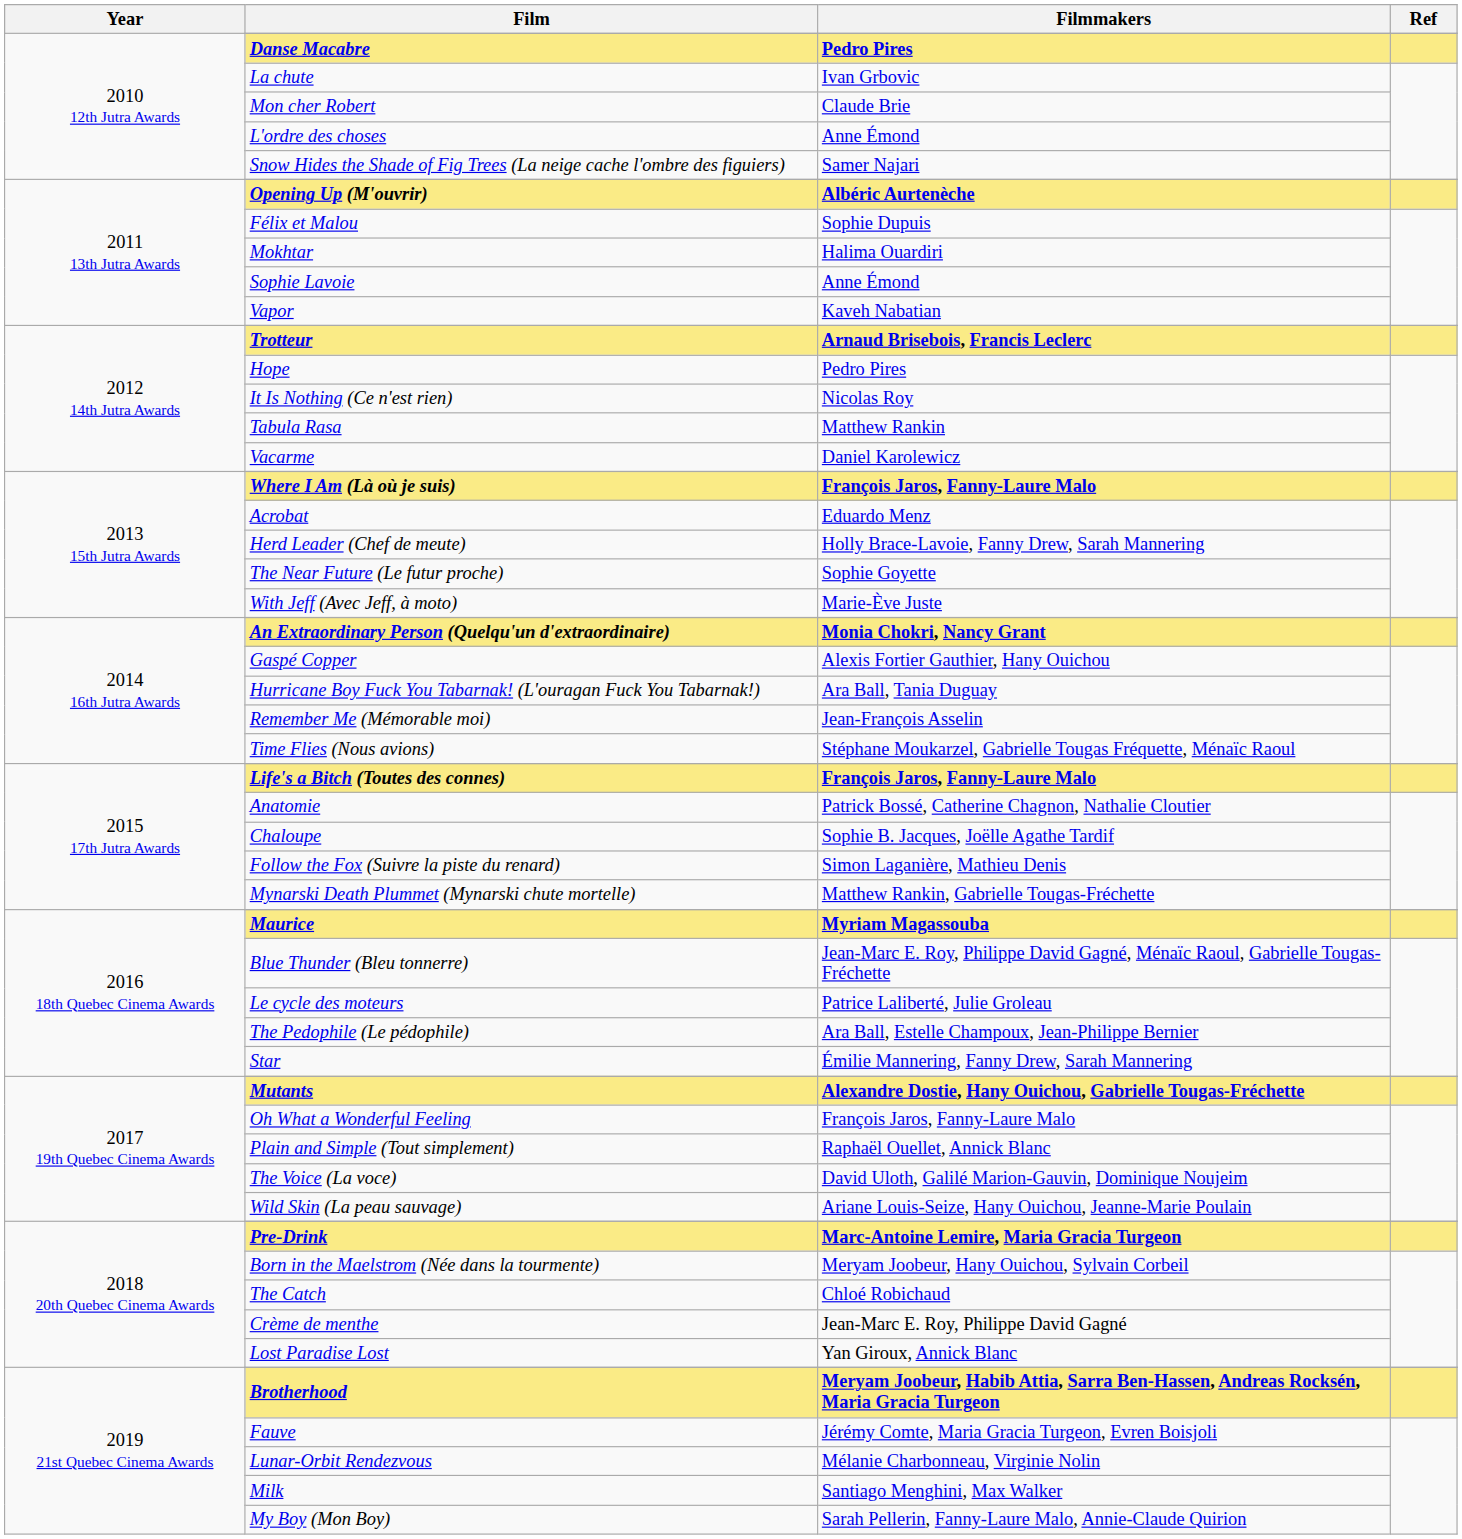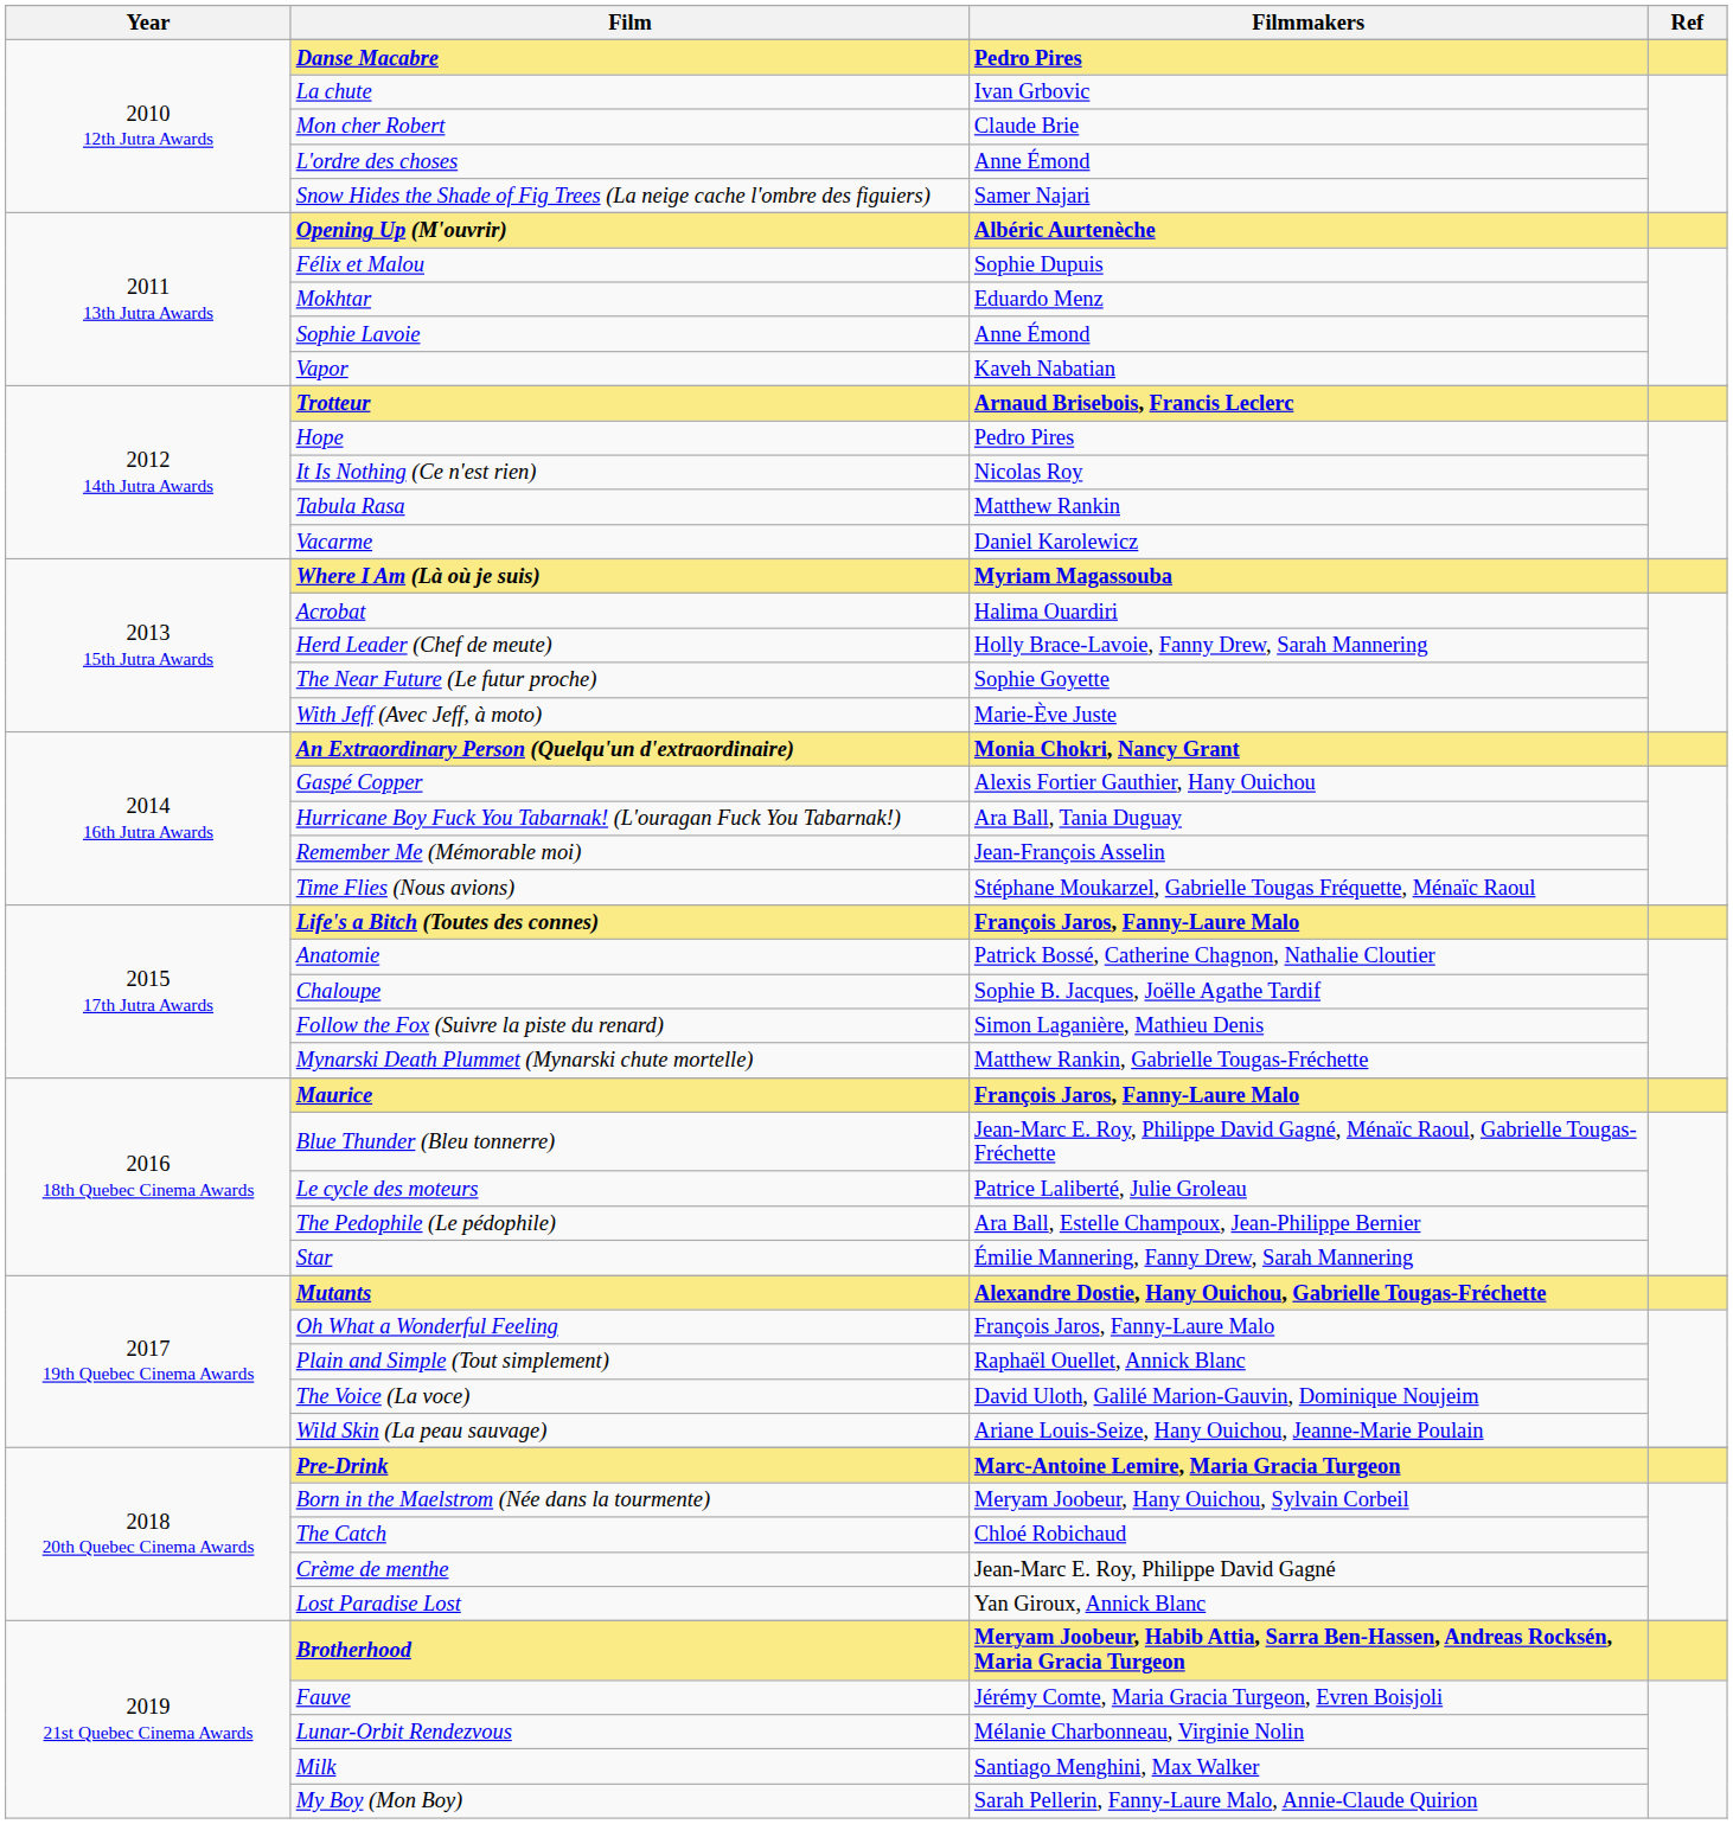 <table class="wikitable" style="width:100%;">
 <tr style="background:#bebebe;">
 <th style="width:8%;">Year</th>
 <th style="width:19%;">Film</th>
 <th style="width:19%;">Filmmakers</th>
 <th style="width:2%;">Ref</th>
 </tr>
 <tr>
 <td rowspan="6" align="center">2010 <br> <small><a href='#'>12th Jutra Awards</a></small></td>
 </tr>
 <tr style="background:#FAEB86">
 <td><strong><em><a href='#'>Danse Macabre</a></em></strong></td>
 <td><strong><a href='#'>Pedro Pires</a></strong></td>
 <td></td>
 </tr>
 <tr>
 <td><em><a href='#'>La chute</a></em></td>
 <td><a href='#'>Ivan Grbovic</a></td>
 <td rowspan=4></td>
 </tr>
 <tr>
 <td><em><a href='#'>Mon cher Robert</a></em></td>
 <td><a href='#'>Claude Brie</a></td>
 </tr>
 <tr>
 <td><em><a href='#'>L'ordre des choses</a></em></td>
 <td><a href='#'>Anne Émond</a></td>
 </tr>
 <tr>
 <td><em><a href='#'>Snow Hides the Shade of Fig Trees</a> (La neige cache l'ombre des figuiers)</em></td>
 <td><a href='#'>Samer Najari</a></td>
 </tr>
 <tr>
 <td rowspan="6" align="center">2011 <br> <small><a href='#'>13th Jutra Awards</a></small></td>
 </tr>
 <tr style="background:#FAEB86">
 <td><strong><em><a href='#'>Opening Up</a> (M'ouvrir)</em></strong></td>
 <td><strong><a href='#'>Albéric Aurtenèche</a></strong></td>
 <td></td>
 </tr>
 <tr>
 <td><em><a href='#'>Félix et Malou</a></em></td>
 <td><a href='#'>Sophie Dupuis</a></td>
 <td rowspan=4></td>
 </tr>
 <tr>
 <td><em><a href='#'>Mokhtar</a></em></td>
-<td><a href='#'>Halima Ouardiri</a></td>
+<td><a href='#'>Eduardo Menz</a></td>
 </tr>
 <tr>
 <td><em><a href='#'>Sophie Lavoie</a></em></td>
 <td><a href='#'>Anne Émond</a></td>
 </tr>
 <tr>
 <td><em><a href='#'>Vapor</a></em></td>
 <td><a href='#'>Kaveh Nabatian</a></td>
 </tr>
 <tr>
 <td rowspan="6" align="center">2012 <br> <small><a href='#'>14th Jutra Awards</a></small></td>
 </tr>
 <tr style="background:#FAEB86">
 <td><strong><em><a href='#'>Trotteur</a></em></strong></td>
 <td><strong><a href='#'>Arnaud Brisebois</a>, <a href='#'>Francis Leclerc</a></strong></td>
 <td></td>
 </tr>
 <tr>
 <td><em><a href='#'>Hope</a></em></td>
 <td><a href='#'>Pedro Pires</a></td>
 <td rowspan=4></td>
 </tr>
 <tr>
 <td><em><a href='#'>It Is Nothing</a> (Ce n'est rien)</em></td>
 <td><a href='#'>Nicolas Roy</a></td>
 </tr>
 <tr>
 <td><em><a href='#'>Tabula Rasa</a></em></td>
 <td><a href='#'>Matthew Rankin</a></td>
 </tr>
 <tr>
 <td><em><a href='#'>Vacarme</a></em></td>
 <td><a href='#'>Daniel Karolewicz</a></td>
 </tr>
 <tr>
 <td rowspan="6" align="center">2013 <br> <small><a href='#'>15th Jutra Awards</a></small></td>
 </tr>
 <tr style="background:#FAEB86">
 <td><strong><em><a href='#'>Where I Am</a> (Là où je suis)</em></strong></td>
-<td><strong><a href='#'>François Jaros</a>, <a href='#'>Fanny-Laure Malo</a></strong></td>
+<td><strong><a href='#'>Myriam Magassouba</a></strong></td>
 <td></td>
 </tr>
 <tr>
 <td><em><a href='#'>Acrobat</a></em></td>
-<td><a href='#'>Eduardo Menz</a></td>
+<td><a href='#'>Halima Ouardiri</a></td>
 <td rowspan=4></td>
 </tr>
 <tr>
 <td><em><a href='#'>Herd Leader</a> (Chef de meute)</em></td>
 <td><a href='#'>Holly Brace-Lavoie</a>, <a href='#'>Fanny Drew</a>, <a href='#'>Sarah Mannering</a></td>
 </tr>
 <tr>
 <td><em><a href='#'>The Near Future</a> (Le futur proche)</em></td>
 <td><a href='#'>Sophie Goyette</a></td>
 </tr>
 <tr>
 <td><em><a href='#'>With Jeff</a> (Avec Jeff, à moto)</em></td>
 <td><a href='#'>Marie-Ève Juste</a></td>
 </tr>
 <tr>
 <td rowspan="6" align="center">2014 <br> <small><a href='#'>16th Jutra Awards</a></small></td>
 </tr>
 <tr style="background:#FAEB86">
 <td><strong><em><a href='#'>An Extraordinary Person</a> (Quelqu'un d'extraordinaire)</em></strong></td>
 <td><strong><a href='#'>Monia Chokri</a>, <a href='#'>Nancy Grant</a></strong></td>
 <td></td>
 </tr>
 <tr>
 <td><em><a href='#'>Gaspé Copper</a></em></td>
 <td><a href='#'>Alexis Fortier Gauthier</a>, <a href='#'>Hany Ouichou</a></td>
 <td rowspan=4></td>
 </tr>
 <tr>
 <td><em><a href='#'>Hurricane Boy Fuck You Tabarnak!</a> (L'ouragan Fuck You Tabarnak!)</em></td>
 <td><a href='#'>Ara Ball</a>, <a href='#'>Tania Duguay</a></td>
 </tr>
 <tr>
 <td><em><a href='#'>Remember Me</a> (Mémorable moi)</em></td>
 <td><a href='#'>Jean-François Asselin</a></td>
 </tr>
 <tr>
 <td><em><a href='#'>Time Flies</a> (Nous avions)</em></td>
 <td><a href='#'>Stéphane Moukarzel</a>, <a href='#'>Gabrielle Tougas Fréquette</a>, <a href='#'>Ménaïc Raoul</a></td>
 </tr>
 <tr>
 <td rowspan="6" align="center">2015 <br> <small><a href='#'>17th Jutra Awards</a></small></td>
 </tr>
 <tr style="background:#FAEB86">
 <td><strong><em><a href='#'>Life's a Bitch</a> (Toutes des connes)</em></strong></td>
 <td><strong><a href='#'>François Jaros</a>, <a href='#'>Fanny-Laure Malo</a></strong></td>
 <td></td>
 </tr>
 <tr>
 <td><em><a href='#'>Anatomie</a></em></td>
 <td><a href='#'>Patrick Bossé</a>, <a href='#'>Catherine Chagnon</a>, <a href='#'>Nathalie Cloutier</a></td>
 <td rowspan=4></td>
 </tr>
 <tr>
 <td><em><a href='#'>Chaloupe</a></em></td>
 <td><a href='#'>Sophie B. Jacques</a>, <a href='#'>Joëlle Agathe Tardif</a></td>
 </tr>
 <tr>
 <td><em><a href='#'>Follow the Fox</a> (Suivre la piste du renard)</em></td>
 <td><a href='#'>Simon Laganière</a>, <a href='#'>Mathieu Denis</a></td>
 </tr>
 <tr>
 <td><em><a href='#'>Mynarski Death Plummet</a> (Mynarski chute mortelle)</em></td>
 <td><a href='#'>Matthew Rankin</a>, <a href='#'>Gabrielle Tougas-Fréchette</a></td>
 </tr>
 <tr>
 <td rowspan="6" align="center">2016 <br> <small><a href='#'>18th Quebec Cinema Awards</a></small></td>
 </tr>
 <tr style="background:#FAEB86">
 <td><strong><em><a href='#'>Maurice</a></em></strong></td>
-<td><strong><a href='#'>Myriam Magassouba</a></strong></td>
+<td><strong><a href='#'>François Jaros</a>, <a href='#'>Fanny-Laure Malo</a></strong></td>
 <td></td>
 </tr>
 <tr>
 <td><em><a href='#'>Blue Thunder</a> (Bleu tonnerre)</em></td>
 <td><a href='#'>Jean-Marc E. Roy</a>, <a href='#'>Philippe David Gagné</a>, <a href='#'>Ménaïc Raoul</a>, <a href='#'>Gabrielle Tougas-Fréchette</a></td>
 <td rowspan=4></td>
 </tr>
 <tr>
 <td><em><a href='#'>Le cycle des moteurs</a></em></td>
 <td><a href='#'>Patrice Laliberté</a>, <a href='#'>Julie Groleau</a></td>
 </tr>
 <tr>
 <td><em><a href='#'>The Pedophile</a> (Le pédophile)</em></td>
 <td><a href='#'>Ara Ball</a>, <a href='#'>Estelle Champoux</a>, <a href='#'>Jean-Philippe Bernier</a></td>
 </tr>
 <tr>
 <td><em><a href='#'>Star</a></em></td>
 <td><a href='#'>Émilie Mannering</a>, <a href='#'>Fanny Drew</a>, <a href='#'>Sarah Mannering</a></td>
 </tr>
 <tr>
 <td rowspan="6" align="center">2017 <br> <small><a href='#'>19th Quebec Cinema Awards</a></small></td>
 </tr>
 <tr style="background:#FAEB86">
 <td><strong><em><a href='#'>Mutants</a></em></strong></td>
 <td><strong><a href='#'>Alexandre Dostie</a>, <a href='#'>Hany Ouichou</a>, <a href='#'>Gabrielle Tougas-Fréchette</a></strong></td>
 <td></td>
 </tr>
 <tr>
 <td><em><a href='#'>Oh What a Wonderful Feeling</a></em></td>
 <td><a href='#'>François Jaros</a>, <a href='#'>Fanny-Laure Malo</a></td>
 <td rowspan=4></td>
 </tr>
 <tr>
 <td><em><a href='#'>Plain and Simple</a> (Tout simplement)</em></td>
 <td><a href='#'>Raphaël Ouellet</a>, <a href='#'>Annick Blanc</a></td>
 </tr>
 <tr>
 <td><em><a href='#'>The Voice</a> (La voce)</em></td>
 <td><a href='#'>David Uloth</a>, <a href='#'>Galilé Marion-Gauvin</a>, <a href='#'>Dominique Noujeim</a></td>
 </tr>
 <tr>
 <td><em><a href='#'>Wild Skin</a> (La peau sauvage)</em></td>
 <td><a href='#'>Ariane Louis-Seize</a>, <a href='#'>Hany Ouichou</a>, <a href='#'>Jeanne-Marie Poulain</a></td>
 </tr>
 <tr>
 <td rowspan="6" align="center">2018 <br> <small><a href='#'>20th Quebec Cinema Awards</a></small></td>
 </tr>
 <tr style="background:#FAEB86">
 <td><strong><em><a href='#'>Pre-Drink</a></em></strong></td>
 <td><strong><a href='#'>Marc-Antoine Lemire</a>, <a href='#'>Maria Gracia Turgeon</a></strong></td>
 <td></td>
 </tr>
 <tr>
 <td><em><a href='#'>Born in the Maelstrom</a> (Née dans la tourmente)</em></td>
 <td><a href='#'>Meryam Joobeur</a>, <a href='#'>Hany Ouichou</a>, <a href='#'>Sylvain Corbeil</a></td>
 <td rowspan=4></td>
 </tr>
 <tr>
 <td><em><a href='#'>The Catch</a></em></td>
 <td><a href='#'>Chloé Robichaud</a></td>
 </tr>
 <tr>
 <td><em><a href='#'>Crème de menthe</a></em></td>
 <td>Jean-Marc E. Roy, Philippe David Gagné</td>
 </tr>
 <tr>
 <td><em><a href='#'>Lost Paradise Lost</a></em></td>
 <td>Yan Giroux, <a href='#'>Annick Blanc</a></td>
 </tr>
 <tr>
 <td rowspan="6" align="center">2019 <br> <small><a href='#'>21st Quebec Cinema Awards</a></small></td>
 </tr>
 <tr style="background:#FAEB86">
 <td><strong><em><a href='#'>Brotherhood</a></em></strong></td>
 <td><strong><a href='#'>Meryam Joobeur</a>, <a href='#'>Habib Attia</a>, <a href='#'>Sarra Ben-Hassen</a>, <a href='#'>Andreas Rocksén</a>, <a href='#'>Maria Gracia Turgeon</a></strong></td>
 <td></td>
 </tr>
 <tr>
 <td><em><a href='#'>Fauve</a></em></td>
 <td><a href='#'>Jérémy Comte</a>, <a href='#'>Maria Gracia Turgeon</a>, <a href='#'>Evren Boisjoli</a></td>
 <td rowspan=4></td>
 </tr>
 <tr>
 <td><em><a href='#'>Lunar-Orbit Rendezvous</a></em></td>
 <td><a href='#'>Mélanie Charbonneau</a>, <a href='#'>Virginie Nolin</a></td>
 </tr>
 <tr>
 <td><em><a href='#'>Milk</a></em></td>
 <td><a href='#'>Santiago Menghini</a>, <a href='#'>Max Walker</a></td>
 </tr>
 <tr>
 <td><em><a href='#'>My Boy</a> (Mon Boy)</em></td>
 <td><a href='#'>Sarah Pellerin</a>, <a href='#'>Fanny-Laure Malo</a>, <a href='#'>Annie-Claude Quirion</a></td>
 </tr>
 </table>
